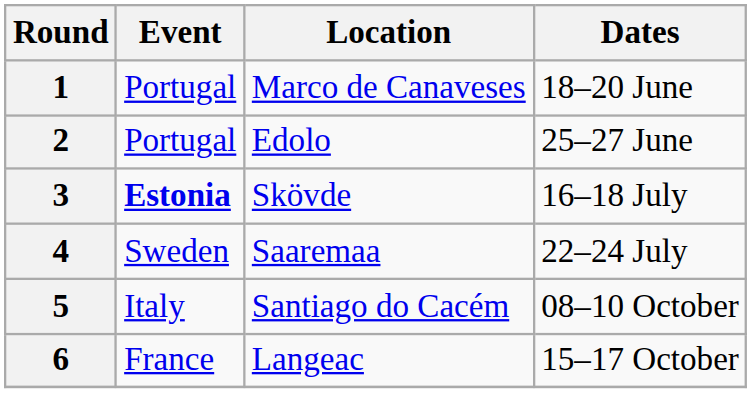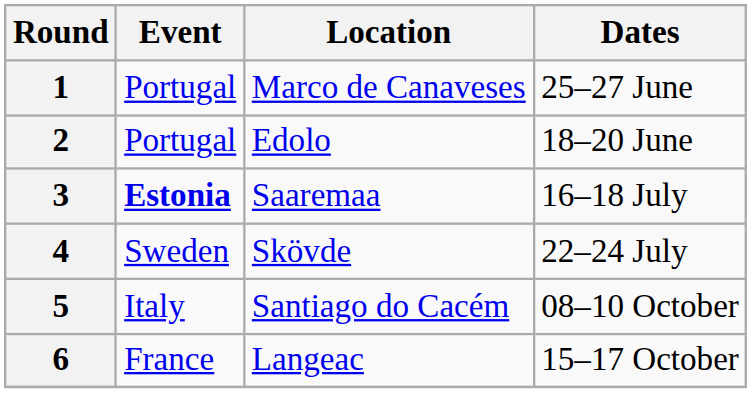 <table class="wikitable" style="font-size: 90%">
 <tr>
 <th>Round</th>
 <th>Event</th>
 <th>Location</th>
 <th>Dates</th>
 </tr>
 <tr>
 <th>1</th>
 <td> <a href='#'>Portugal</a></td>
 <td><a href='#'>Marco de Canaveses</a></td>
-<td>18–20 June</td>
+<td>25–27 June</td>
 </tr>
 <tr>
 <th>2</th>
 <td> <a href='#'>Portugal</a></td>
 <td><a href='#'>Edolo</a></td>
-<td>25–27 June</td>
+<td>18–20 June</td>
 </tr>
 <tr>
 <th>3</th>
 <td><strong> <a href='#'>Estonia</a></strong></td>
-<td><a href='#'>Skövde</a></td>
+<td><a href='#'>Saaremaa</a></td>
 <td>16–18 July</td>
 </tr>
 <tr>
 <th>4</th>
 <td> <a href='#'>Sweden</a></td>
-<td><a href='#'>Saaremaa</a></td>
+<td><a href='#'>Skövde</a></td>
 <td>22–24 July</td>
 </tr>
 <tr>
 <th>5</th>
 <td> <a href='#'>Italy</a></td>
 <td><a href='#'>Santiago do Cacém</a></td>
 <td>08–10 October</td>
 </tr>
 <tr>
 <th>6</th>
 <td> <a href='#'>France</a></td>
 <td><a href='#'>Langeac</a></td>
 <td>15–17 October</td>
 </tr>
 <tr>
 </tr>
 </table>
